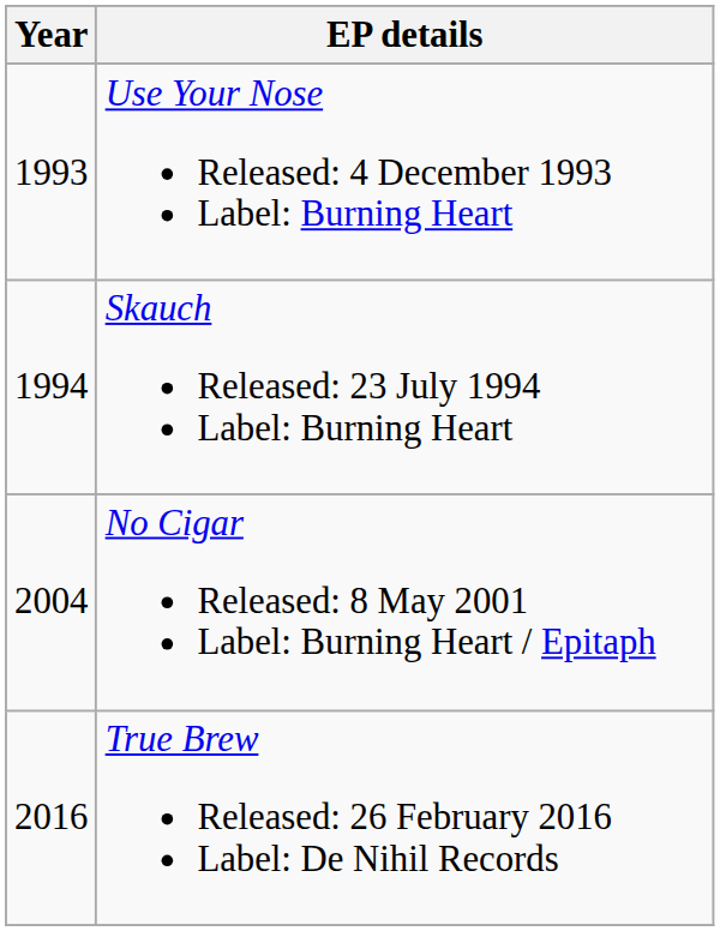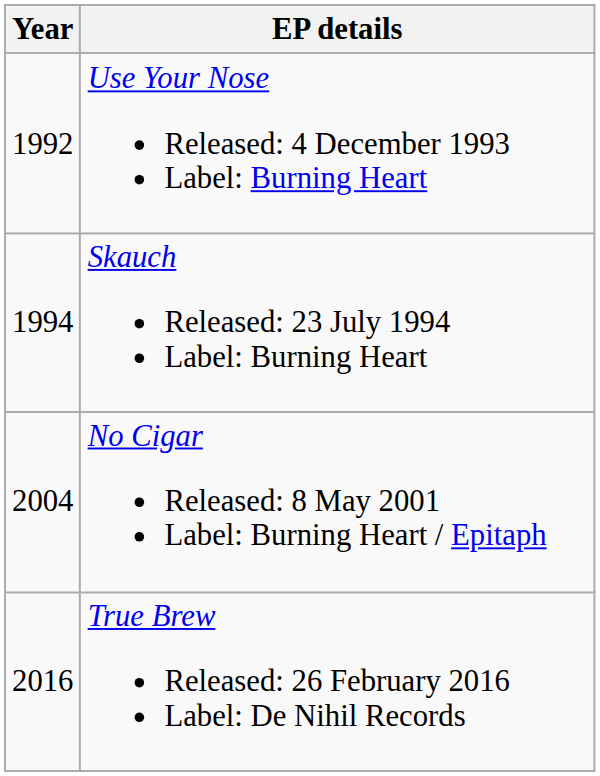 <table class="wikitable">
 <tr>
 <th>Year</th>
 <th style="width:260px;">EP details</th>
 </tr>
 <tr>
-<td>1993</td>
+<td>1992</td>
 <td><em><a href='#'>Use Your Nose</a></em><br><ul><li>Released: 4 December 1993</li><li>Label: <a href='#'>Burning Heart</a></li></ul></td>
 </tr>
 <tr>
 <td>1994</td>
 <td><em><a href='#'>Skauch</a></em><br><ul><li>Released: 23 July 1994</li><li>Label: Burning Heart</li></ul></td>
 </tr>
 <tr>
 <td>2004</td>
 <td><em><a href='#'>No Cigar</a></em><br><ul><li>Released: 8 May 2001</li><li>Label: Burning Heart / <a href='#'>Epitaph</a></li></ul></td>
 </tr>
 <tr>
 <td>2016</td>
 <td><em><a href='#'>True Brew</a></em><br><ul><li>Released: 26 February 2016</li><li>Label: De Nihil Records</li></ul></td>
 </tr>
 </table>
